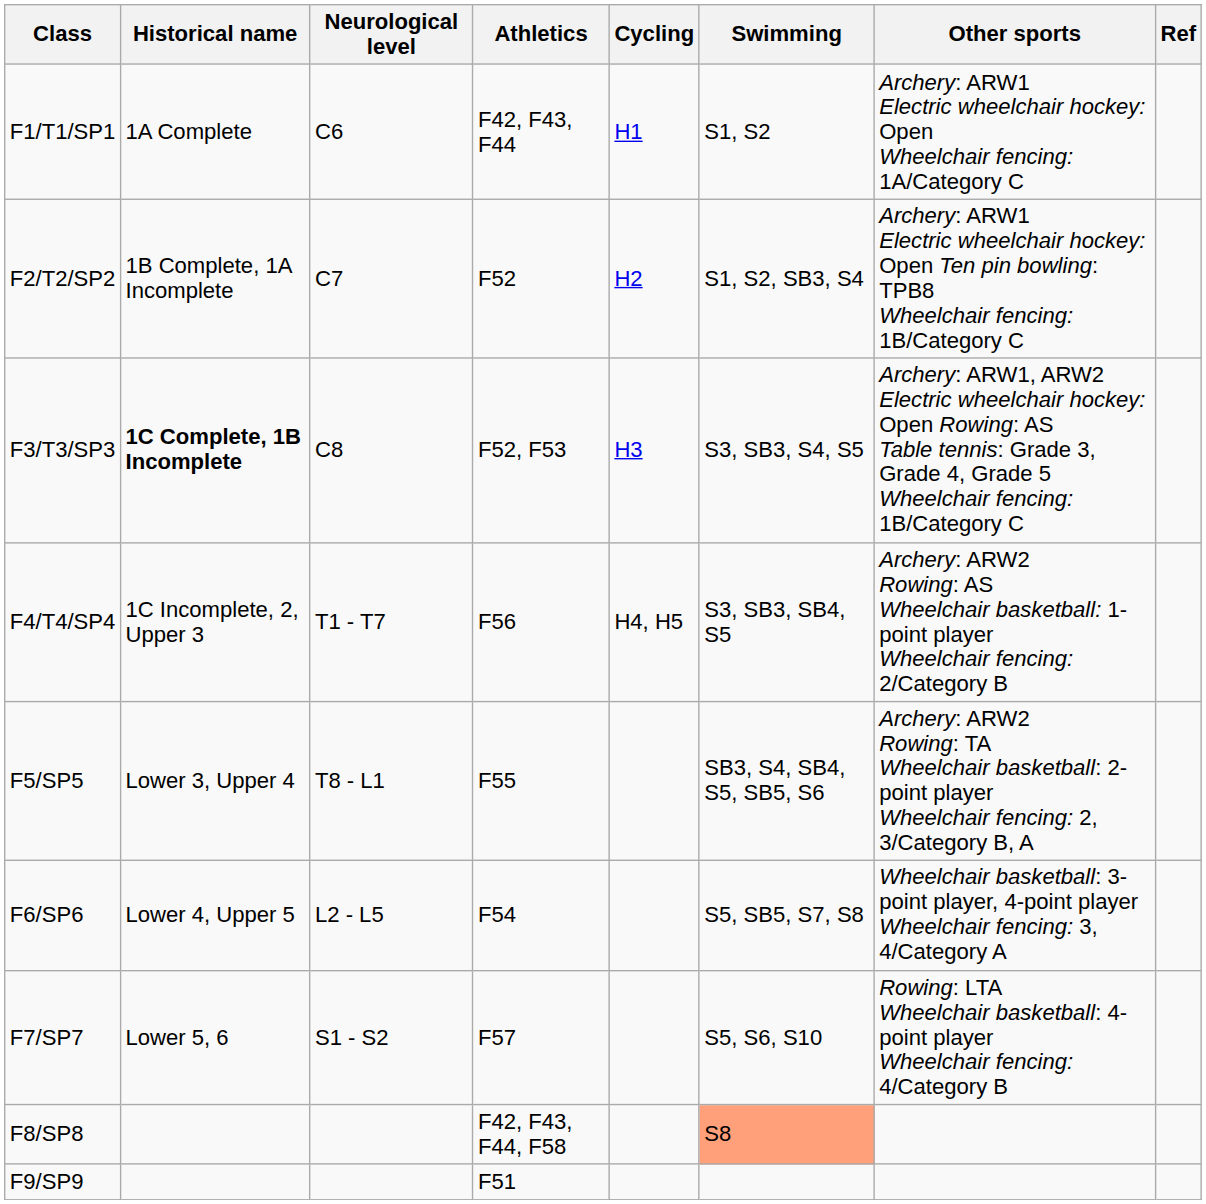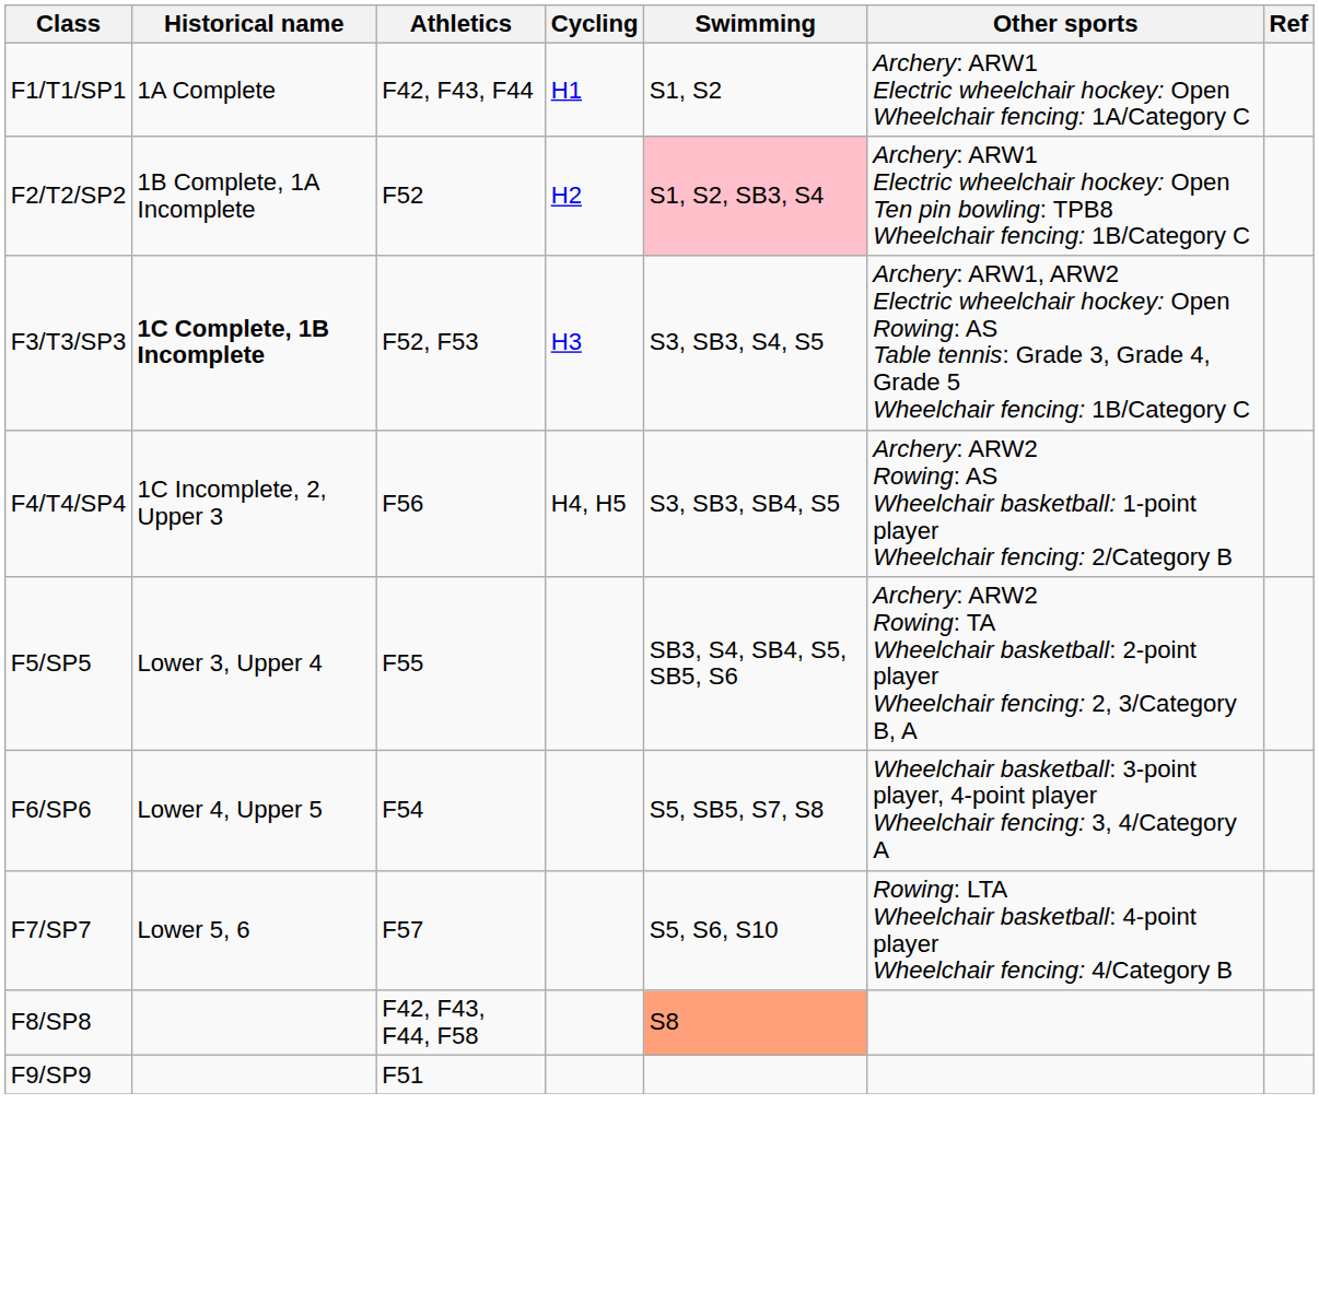 <table class="wikitable">
 <tr>
 <th>Class</th>
 <th>Historical name</th>
-<th>Neurological level</th>
 <th>Athletics</th>
 <th>Cycling</th>
 <th>Swimming</th>
 <th>Other sports</th>
 <th>Ref</th>
 </tr>
 <tr>
 <td>F1/T1/SP1</td>
 <td>1A Complete</td>
-<td>C6</td>
 <td>F42, F43, F44</td>
 <td><a href='#'>H1</a></td>
 <td>S1, S2</td>
 <td><em>Archery</em>: ARW1<br><em>Electric wheelchair hockey:</em> Open<br><em>Wheelchair fencing:</em> 1A/Category C</td>
 <td></td>
 </tr>
 <tr>
 <td>F2/T2/SP2</td>
 <td>1B Complete, 1A Incomplete</td>
-<td>C7</td>
 <td>F52</td>
 <td><a href='#'>H2</a></td>
-<td>S1, S2, SB3, S4</td>
+<td style="background: pink;">S1, S2, SB3, S4</td>
 <td><em>Archery</em>: ARW1<br><em>Electric wheelchair hockey:</em> Open <em>Ten pin bowling</em>: TPB8<br><em>Wheelchair fencing:</em> 1B/Category C</td>
 <td></td>
 </tr>
 <tr>
 <td>F3/T3/SP3</td>
 <td><strong>1C Complete, 1B Incomplete</strong></td>
-<td>C8</td>
 <td>F52, F53</td>
 <td><a href='#'>H3</a></td>
 <td>S3, SB3, S4, S5</td>
 <td><em>Archery</em>: ARW1, ARW2<br><em>Electric wheelchair hockey:</em> Open <em>Rowing</em>: AS<br><em>Table tennis</em>: Grade 3, Grade 4, Grade 5<br><em>Wheelchair fencing:</em> 1B/Category C</td>
 <td></td>
 </tr>
 <tr>
 <td>F4/T4/SP4</td>
 <td>1C Incomplete, 2, Upper 3</td>
-<td>T1 - T7</td>
 <td>F56</td>
 <td>H4, H5</td>
 <td>S3, SB3, SB4, S5</td>
 <td><em>Archery</em>: ARW2<br><em>Rowing</em>: AS<br><em>Wheelchair basketball:</em> 1-point player<br><em>Wheelchair fencing:</em> 2/Category B</td>
 <td></td>
 </tr>
 <tr>
 <td>F5/SP5</td>
 <td>Lower 3, Upper 4</td>
-<td>T8 - L1</td>
 <td>F55</td>
 <td></td>
 <td>SB3, S4, SB4, S5, SB5, S6</td>
 <td><em>Archery</em>: ARW2<br><em>Rowing</em>: TA<br><em>Wheelchair basketball</em>: 2-point player<br><em>Wheelchair fencing:</em> 2, 3/Category B, A</td>
 <td></td>
 </tr>
 <tr>
 <td>F6/SP6</td>
 <td>Lower 4, Upper 5</td>
-<td>L2 - L5</td>
 <td>F54</td>
 <td></td>
 <td>S5, SB5, S7, S8</td>
 <td><em>Wheelchair basketball</em>: 3-point player, 4-point player<br><em>Wheelchair fencing:</em> 3, 4/Category A</td>
 <td></td>
 </tr>
 <tr>
 <td>F7/SP7</td>
 <td>Lower 5, 6</td>
-<td>S1 - S2</td>
 <td>F57</td>
 <td></td>
 <td>S5, S6, S10</td>
 <td><em>Rowing</em>: LTA<br><em>Wheelchair basketball</em>: 4-point player<br><em>Wheelchair fencing:</em> 4/Category B</td>
 <td></td>
 </tr>
 <tr>
 <td>F8/SP8</td>
-<td></td>
 <td></td>
 <td>F42, F43, F44, F58</td>
 <td></td>
 <td style="background: lightsalmon;">S8</td>
 <td></td>
 <td></td>
 </tr>
 <tr>
 <td>F9/SP9</td>
 <td></td>
-<td></td>
 <td>F51</td>
 <td></td>
 <td></td>
 <td></td>
 <td></td>
 </tr>
 </table>
